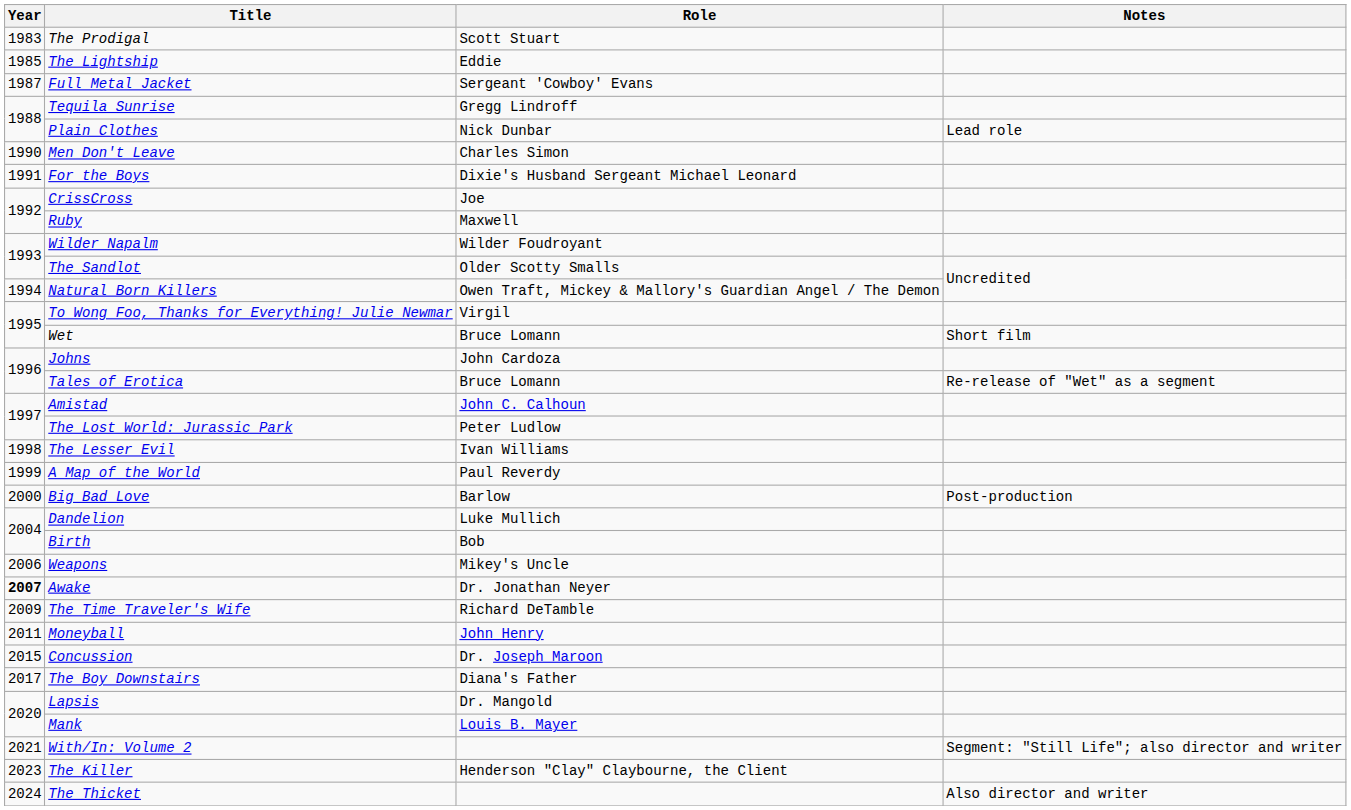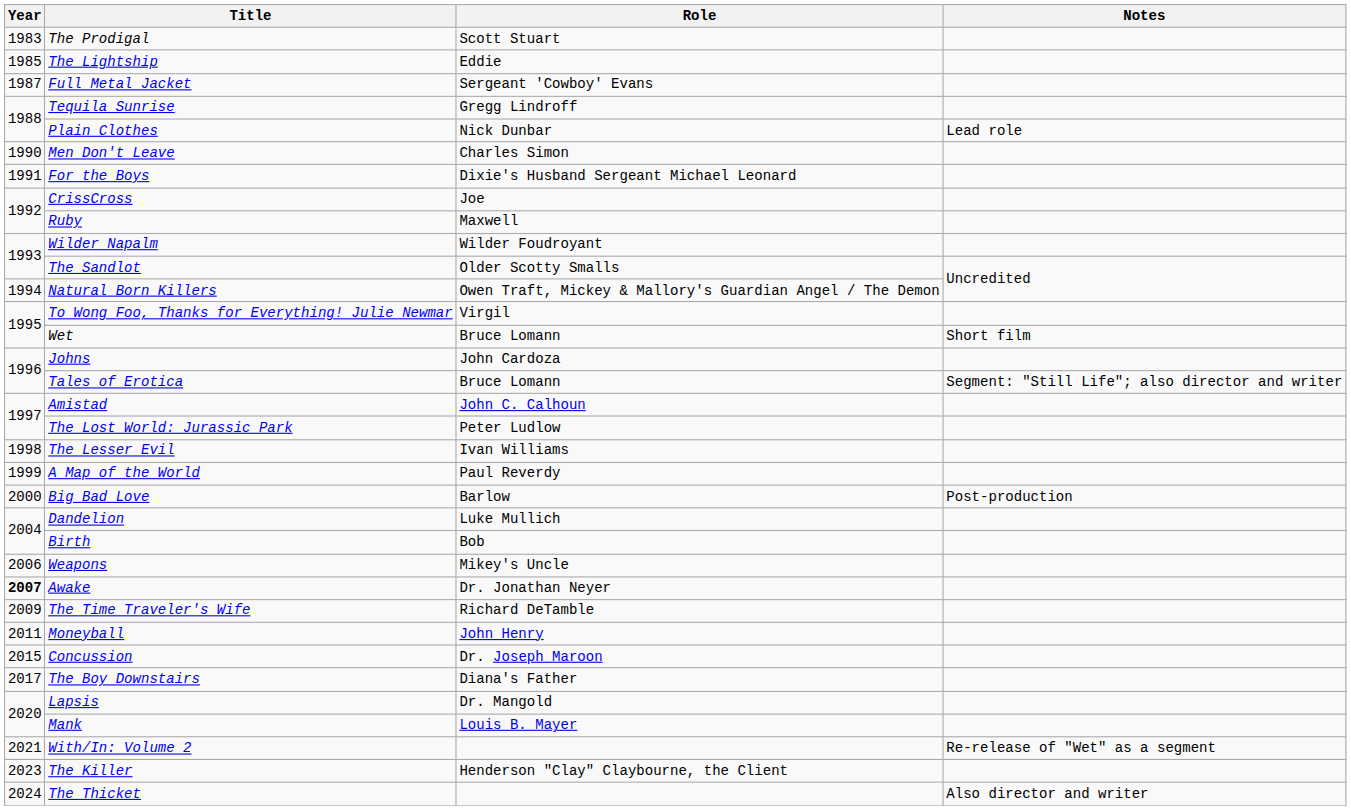 <table class="wikitable" | title= Notable Roles>
 <tr>
 <th>Year</th>
 <th>Title</th>
 <th>Role</th>
 <th>Notes</th>
 </tr>
 <tr>
 <td>1983</td>
 <td><em>The Prodigal</em></td>
 <td>Scott Stuart</td>
 <td></td>
 </tr>
 <tr>
 <td>1985</td>
 <td><em><a href='#'>The Lightship</a></em></td>
 <td>Eddie</td>
 <td></td>
 </tr>
 <tr>
 <td>1987</td>
 <td><em><a href='#'>Full Metal Jacket</a></em></td>
 <td>Sergeant 'Cowboy' Evans</td>
 <td></td>
 </tr>
 <tr>
 <td rowspan=2>1988</td>
 <td><em><a href='#'>Tequila Sunrise</a></em></td>
 <td>Gregg Lindroff</td>
 <td></td>
 </tr>
 <tr>
 <td><em><a href='#'>Plain Clothes</a></em></td>
 <td>Nick Dunbar</td>
 <td>Lead role</td>
 </tr>
 <tr>
 <td>1990</td>
 <td><em><a href='#'>Men Don't Leave</a></em></td>
 <td>Charles Simon</td>
 <td></td>
 </tr>
 <tr>
 <td>1991</td>
 <td><em><a href='#'>For the Boys</a></em></td>
 <td>Dixie's Husband Sergeant Michael Leonard</td>
 <td></td>
 </tr>
 <tr>
 <td rowspan=2>1992</td>
 <td><em><a href='#'>CrissCross</a></em></td>
 <td>Joe</td>
 <td></td>
 </tr>
 <tr>
 <td><em><a href='#'>Ruby</a></em></td>
 <td>Maxwell</td>
 <td></td>
 </tr>
 <tr>
 <td rowspan=2>1993</td>
 <td><em><a href='#'>Wilder Napalm</a></em></td>
 <td>Wilder Foudroyant</td>
 <td></td>
 </tr>
 <tr>
 <td><em><a href='#'>The Sandlot</a></em></td>
 <td>Older Scotty Smalls</td>
 <td rowspan=2>Uncredited</td>
 </tr>
 <tr>
 <td>1994</td>
 <td><em><a href='#'>Natural Born Killers</a></em></td>
 <td>Owen Traft, Mickey & Mallory's Guardian Angel / The Demon</td>
 </tr>
 <tr>
 <td rowspan=2>1995</td>
 <td><em><a href='#'>To Wong Foo, Thanks for Everything! Julie Newmar</a></em></td>
 <td>Virgil</td>
 <td></td>
 </tr>
 <tr>
 <td><em>Wet</em></td>
 <td>Bruce Lomann</td>
 <td>Short film</td>
 </tr>
 <tr>
 <td rowspan=2>1996</td>
 <td><em><a href='#'>Johns</a></em></td>
 <td>John Cardoza</td>
 <td></td>
 </tr>
 <tr>
 <td><em><a href='#'>Tales of Erotica</a></em></td>
 <td>Bruce Lomann</td>
-<td>Re-release of "Wet" as a segment</td>
+<td>Segment: "Still Life"; also director and writer</td>
 </tr>
 <tr>
 <td rowspan=2>1997</td>
 <td><em><a href='#'>Amistad</a></em></td>
 <td><a href='#'>John C. Calhoun</a></td>
 <td></td>
 </tr>
 <tr>
 <td><em><a href='#'>The Lost World: Jurassic Park</a></em></td>
 <td>Peter Ludlow</td>
 <td></td>
 </tr>
 <tr>
 <td>1998</td>
 <td><em><a href='#'>The Lesser Evil</a></em></td>
 <td>Ivan Williams</td>
 <td></td>
 </tr>
 <tr>
 <td>1999</td>
 <td><em><a href='#'>A Map of the World</a></em></td>
 <td>Paul Reverdy</td>
 <td></td>
 </tr>
 <tr>
 <td>2000</td>
 <td><em><a href='#'>Big Bad Love</a></em></td>
 <td>Barlow</td>
 <td>Post-production</td>
 </tr>
 <tr>
 <td rowspan=2>2004</td>
 <td><em><a href='#'>Dandelion</a></em></td>
 <td>Luke Mullich</td>
 <td></td>
 </tr>
 <tr>
 <td><em><a href='#'>Birth</a></em></td>
 <td>Bob</td>
 <td></td>
 </tr>
 <tr>
 <td>2006</td>
 <td><em><a href='#'>Weapons</a></em></td>
 <td>Mikey's Uncle</td>
 <td></td>
 </tr>
 <tr>
 <td><strong>2007</strong></td>
 <td><em><a href='#'>Awake</a></em></td>
 <td>Dr. Jonathan Neyer</td>
 <td></td>
 </tr>
 <tr>
 <td>2009</td>
 <td><em><a href='#'>The Time Traveler's Wife</a></em></td>
 <td>Richard DeTamble</td>
 <td></td>
 </tr>
 <tr>
 <td>2011</td>
 <td><em><a href='#'>Moneyball</a></em></td>
 <td><a href='#'>John Henry</a></td>
 <td></td>
 </tr>
 <tr>
 <td>2015</td>
 <td><em><a href='#'>Concussion</a></em></td>
 <td>Dr. <a href='#'>Joseph Maroon</a></td>
 <td></td>
 </tr>
 <tr>
 <td>2017</td>
 <td><em><a href='#'>The Boy Downstairs</a></em></td>
 <td>Diana's Father</td>
 <td></td>
 </tr>
 <tr>
 <td rowspan=2>2020</td>
 <td><em><a href='#'>Lapsis</a></em></td>
 <td>Dr. Mangold</td>
 <td></td>
 </tr>
 <tr>
 <td><em><a href='#'>Mank</a></em></td>
 <td><a href='#'>Louis B. Mayer</a></td>
 <td></td>
 </tr>
 <tr>
 <td>2021</td>
 <td><em><a href='#'>With/In: Volume 2</a></em></td>
 <td></td>
-<td>Segment: "Still Life"; also director and writer</td>
+<td>Re-release of "Wet" as a segment</td>
 </tr>
 <tr>
 <td>2023</td>
 <td><em><a href='#'>The Killer</a></em></td>
 <td>Henderson "Clay" Claybourne, the Client</td>
 <td></td>
 </tr>
 <tr>
 <td>2024</td>
 <td><em><a href='#'>The Thicket</a></em></td>
 <td></td>
 <td>Also director and writer</td>
 </tr>
 </table>
